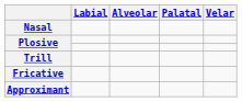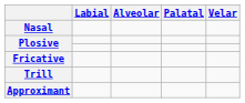 <table class="wikitable" style="text-align:center;">
 <tr>
 <th></th>
 <th><a href='#'>Labial</a></th>
 <th><a href='#'>Alveolar</a></th>
 <th><a href='#'>Palatal</a></th>
 <th><a href='#'>Velar</a></th>
 </tr>
 <tr>
 <th><a href='#'>Nasal</a></th>
 <td></td>
 <td></td>
 <td></td>
 <td></td>
 </tr>
 <tr>
 <th rowspan="2"><a href='#'>Plosive</a></th>
 <td></td>
 <td></td>
 <td></td>
 <td></td>
 </tr>
 <tr>
 <td></td>
 <td></td>
 <td></td>
 <td></td>
 </tr>
 <tr>
-<th><a href='#'>Trill</a></th>
+<th><a href='#'>Fricative</a></th>
 <td></td>
 <td></td>
 <td></td>
 <td></td>
 </tr>
 <tr>
-<th><a href='#'>Fricative</a></th>
+<th><a href='#'>Trill</a></th>
 <td></td>
 <td></td>
 <td></td>
 <td></td>
 </tr>
 <tr>
 <th><a href='#'>Approximant</a></th>
 <td></td>
 <td></td>
 <td></td>
 <td></td>
 </tr>
 </table>
